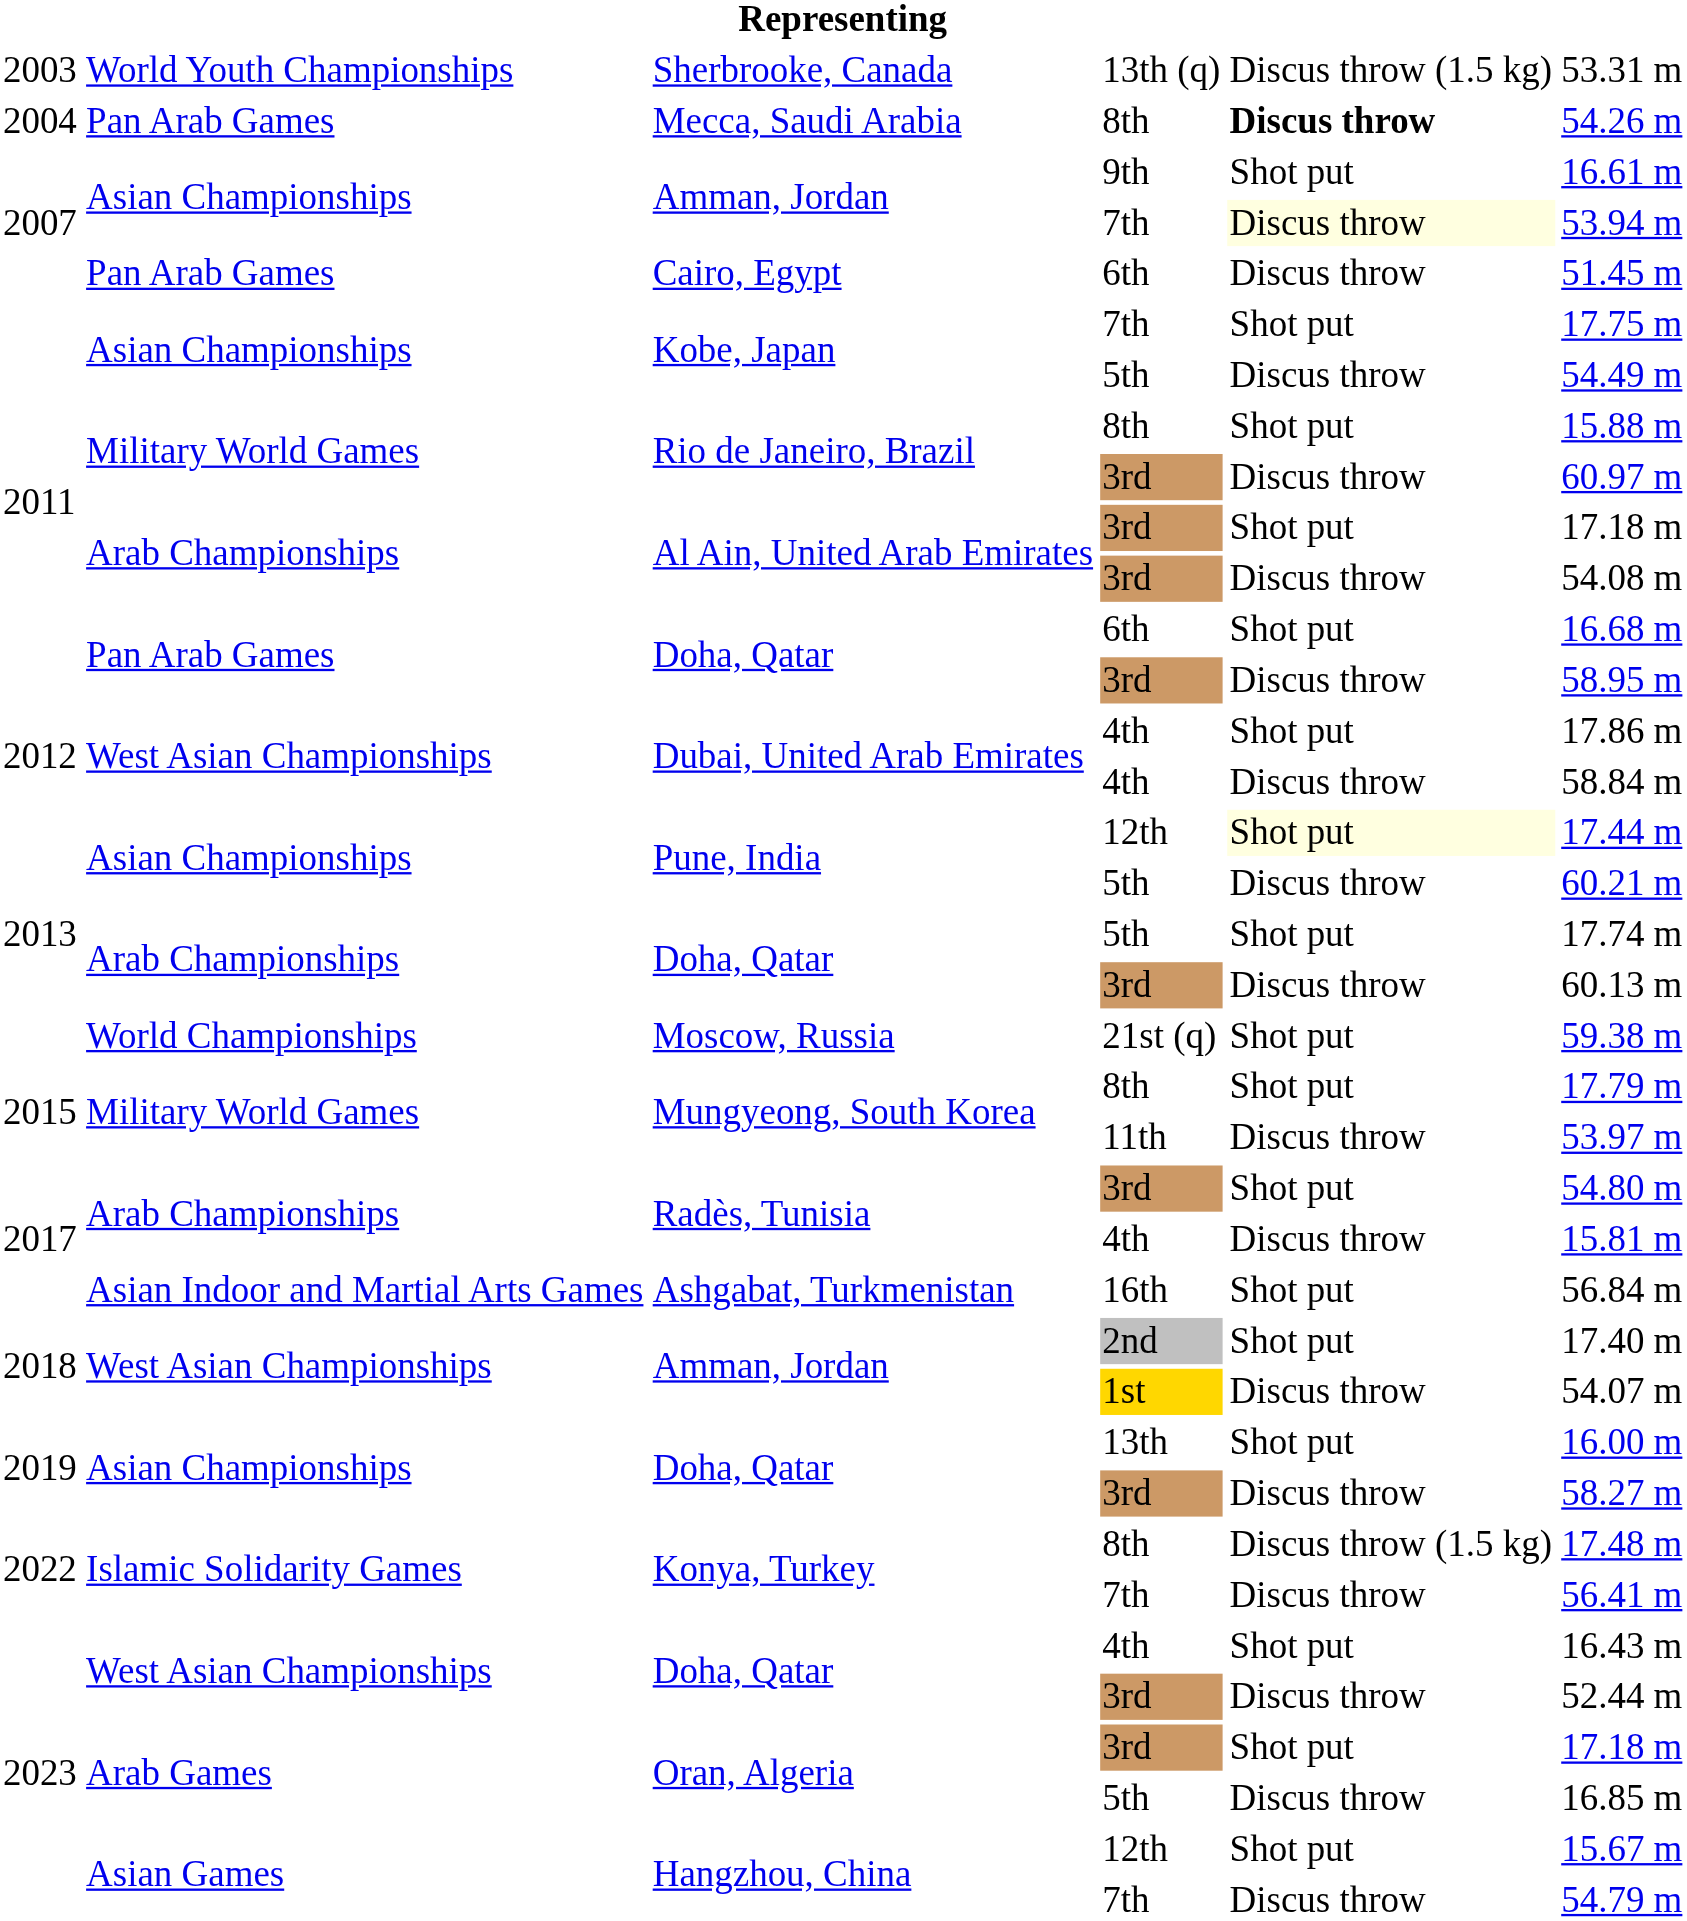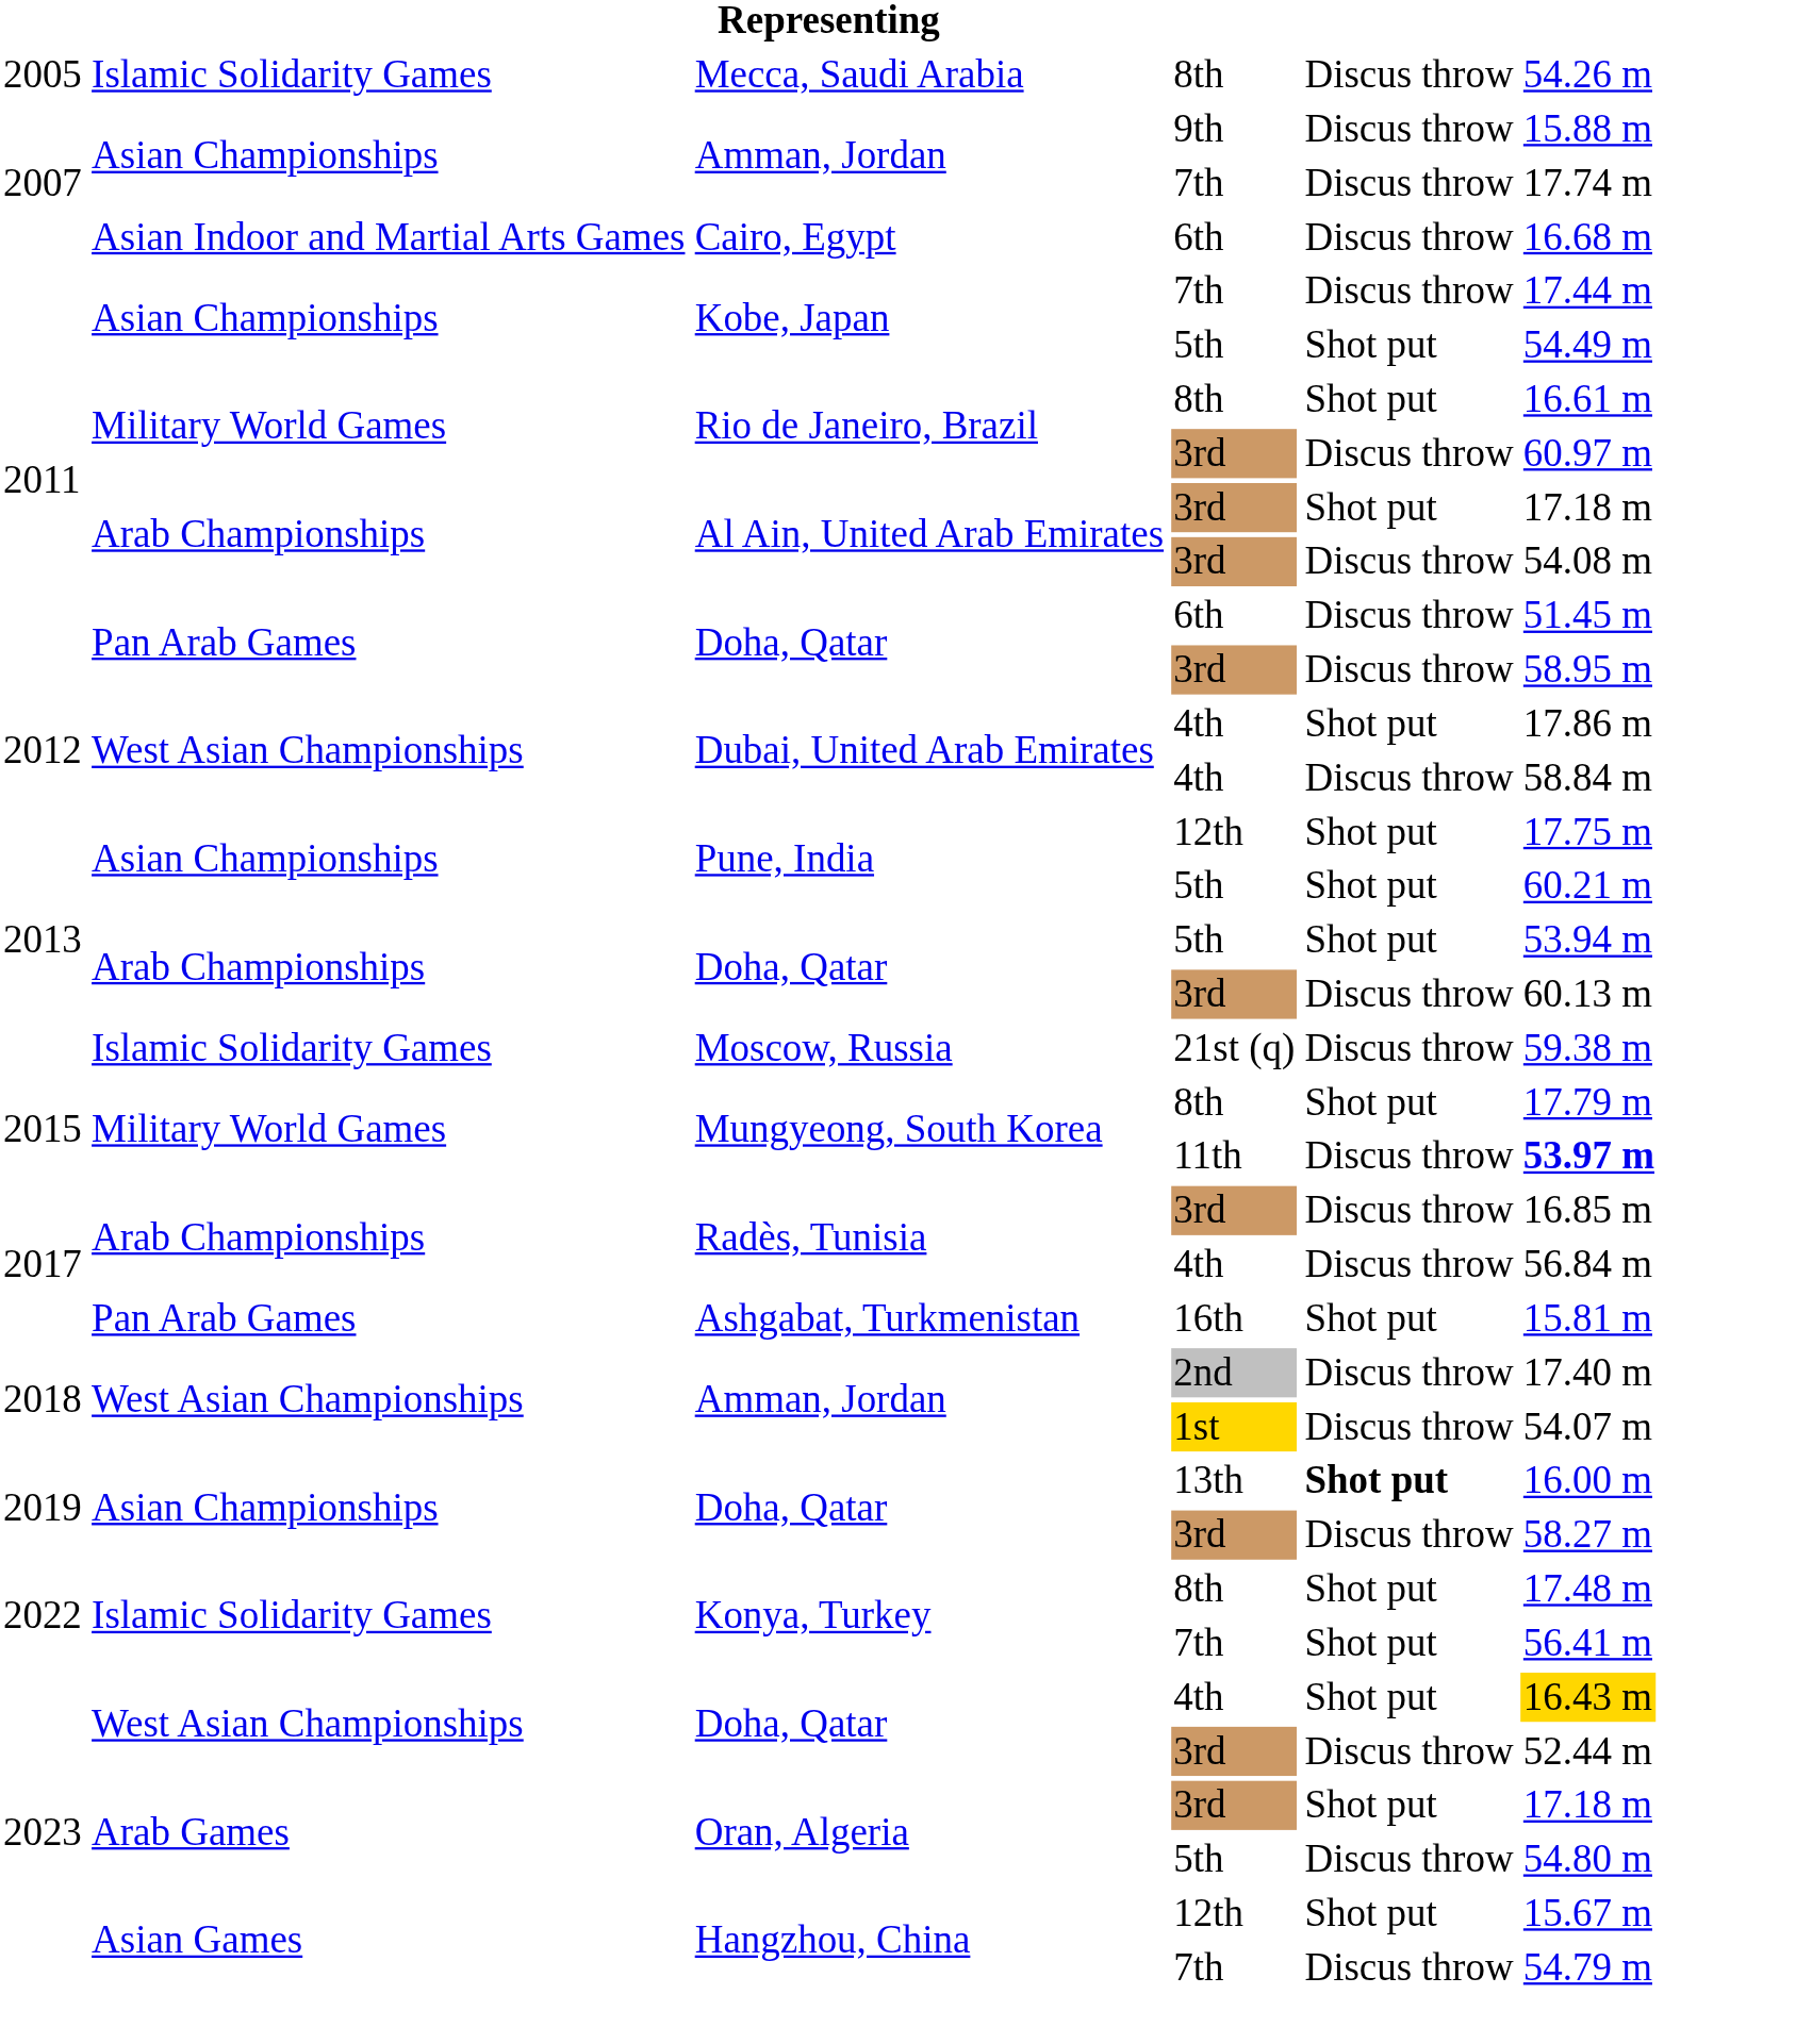 <table>
 <tr>
 <th colspan="6">Representing </th>
 </tr>
 <tr>
-<td>2003</td>
-<td><a href='#'>World Youth Championships</a></td>
-<td><a href='#'>Sherbrooke, Canada</a></td>
-<td>13th (q)</td>
-<td>Discus throw (1.5 kg)</td>
-<td>53.31 m</td>
-</tr>
-<tr>
-<td>2004</td>
-<td><a href='#'>Pan Arab Games</a></td>
+<td>2005</td>
+<td><a href='#'>Islamic Solidarity Games</a></td>
 <td><a href='#'>Mecca, Saudi Arabia</a></td>
 <td>8th</td>
-<td><strong>Discus throw</strong></td>
+<td>Discus throw</td>
 <td><a href='#'>54.26 m</a></td>
 </tr>
 <tr>
 <td rowspan=3>2007</td>
 <td rowspan=2><a href='#'>Asian Championships</a></td>
 <td rowspan=2><a href='#'>Amman, Jordan</a></td>
 <td>9th</td>
-<td>Shot put</td>
-<td><a href='#'>16.61 m</a></td>
+<td>Discus throw</td>
+<td><a href='#'>15.88 m</a></td>
 </tr>
 <tr>
 <td>7th</td>
-<td style="background: lightyellow;">Discus throw</td>
-<td><a href='#'>53.94 m</a></td>
+<td>Discus throw</td>
+<td>17.74 m</td>
 </tr>
 <tr>
-<td><a href='#'>Pan Arab Games</a></td>
+<td><a href='#'>Asian Indoor and Martial Arts Games</a></td>
 <td><a href='#'>Cairo, Egypt</a></td>
 <td>6th</td>
 <td>Discus throw</td>
-<td><a href='#'>51.45 m</a></td>
+<td><a href='#'>16.68 m</a></td>
 </tr>
 <tr>
 <td rowspan=8>2011</td>
 <td rowspan=2><a href='#'>Asian Championships</a></td>
 <td rowspan=2><a href='#'>Kobe, Japan</a></td>
 <td>7th</td>
-<td>Shot put</td>
-<td><a href='#'>17.75 m</a></td>
+<td>Discus throw</td>
+<td><a href='#'>17.44 m</a></td>
 </tr>
 <tr>
 <td>5th</td>
-<td>Discus throw</td>
+<td>Shot put</td>
 <td><a href='#'>54.49 m</a></td>
 </tr>
 <tr>
 <td rowspan=2><a href='#'>Military World Games</a></td>
 <td rowspan=2><a href='#'>Rio de Janeiro, Brazil</a></td>
 <td>8th</td>
 <td>Shot put</td>
-<td><a href='#'>15.88 m</a></td>
+<td><a href='#'>16.61 m</a></td>
 </tr>
 <tr>
 <td bgcolor=cc9966>3rd</td>
 <td>Discus throw</td>
 <td><a href='#'>60.97 m</a></td>
 </tr>
 <tr>
 <td rowspan=2><a href='#'>Arab Championships</a></td>
 <td rowspan=2><a href='#'>Al Ain, United Arab Emirates</a></td>
 <td bgcolor=cc9966>3rd</td>
 <td>Shot put</td>
 <td>17.18 m</td>
 </tr>
 <tr>
 <td bgcolor=cc9966>3rd</td>
 <td>Discus throw</td>
 <td>54.08 m</td>
 </tr>
 <tr>
 <td rowspan=2><a href='#'>Pan Arab Games</a></td>
 <td rowspan=2><a href='#'>Doha, Qatar</a></td>
 <td>6th</td>
-<td>Shot put</td>
-<td><a href='#'>16.68 m</a></td>
+<td>Discus throw</td>
+<td><a href='#'>51.45 m</a></td>
 </tr>
 <tr>
 <td bgcolor=cc9966>3rd</td>
 <td>Discus throw</td>
 <td><a href='#'>58.95 m</a></td>
 </tr>
 <tr>
 <td rowspan=2>2012</td>
 <td rowspan=2><a href='#'>West Asian Championships</a></td>
 <td rowspan=2><a href='#'>Dubai, United Arab Emirates</a></td>
 <td>4th</td>
 <td>Shot put</td>
 <td>17.86 m</td>
 </tr>
 <tr>
 <td>4th</td>
 <td>Discus throw</td>
 <td>58.84 m</td>
 </tr>
 <tr>
 <td rowspan=5>2013</td>
 <td rowspan=2><a href='#'>Asian Championships</a></td>
 <td rowspan=2><a href='#'>Pune, India</a></td>
 <td>12th</td>
-<td style="background: lightyellow;">Shot put</td>
-<td><a href='#'>17.44 m</a></td>
+<td>Shot put</td>
+<td><a href='#'>17.75 m</a></td>
 </tr>
 <tr>
 <td>5th</td>
-<td>Discus throw</td>
+<td>Shot put</td>
 <td><a href='#'>60.21 m</a></td>
 </tr>
 <tr>
 <td rowspan=2><a href='#'>Arab Championships</a></td>
 <td rowspan=2><a href='#'>Doha, Qatar</a></td>
 <td>5th</td>
 <td>Shot put</td>
-<td>17.74 m</td>
+<td><a href='#'>53.94 m</a></td>
 </tr>
 <tr>
 <td bgcolor=cc9966>3rd</td>
 <td>Discus throw</td>
 <td>60.13 m</td>
 </tr>
 <tr>
-<td><a href='#'>World Championships</a></td>
+<td><a href='#'>Islamic Solidarity Games</a></td>
 <td><a href='#'>Moscow, Russia</a></td>
 <td>21st (q)</td>
-<td>Shot put</td>
+<td>Discus throw</td>
 <td><a href='#'>59.38 m</a></td>
 </tr>
 <tr>
 <td rowspan=2>2015</td>
 <td rowspan=2><a href='#'>Military World Games</a></td>
 <td rowspan=2><a href='#'>Mungyeong, South Korea</a></td>
 <td>8th</td>
 <td>Shot put</td>
 <td><a href='#'>17.79 m</a></td>
 </tr>
 <tr>
 <td>11th</td>
 <td>Discus throw</td>
-<td><a href='#'>53.97 m</a></td>
+<td><strong><a href='#'>53.97 m</a></strong></td>
 </tr>
 <tr>
 <td rowspan=3>2017</td>
 <td rowspan=2><a href='#'>Arab Championships</a></td>
 <td rowspan=2><a href='#'>Radès, Tunisia</a></td>
 <td bgcolor=cc9966>3rd</td>
-<td>Shot put</td>
-<td><a href='#'>54.80 m</a></td>
+<td>Discus throw</td>
+<td>16.85 m</td>
 </tr>
 <tr>
 <td>4th</td>
 <td>Discus throw</td>
-<td><a href='#'>15.81 m</a></td>
+<td>56.84 m</td>
 </tr>
 <tr>
-<td><a href='#'>Asian Indoor and Martial Arts Games</a></td>
+<td><a href='#'>Pan Arab Games</a></td>
 <td><a href='#'>Ashgabat, Turkmenistan</a></td>
 <td>16th</td>
 <td>Shot put</td>
-<td>56.84 m</td>
+<td><a href='#'>15.81 m</a></td>
 </tr>
 <tr>
 <td rowspan=2>2018</td>
 <td rowspan=2><a href='#'>West Asian Championships</a></td>
 <td rowspan=2><a href='#'>Amman, Jordan</a></td>
 <td bgcolor=silver>2nd</td>
-<td>Shot put</td>
+<td>Discus throw</td>
 <td>17.40 m</td>
 </tr>
 <tr>
 <td bgcolor=gold>1st</td>
 <td>Discus throw</td>
 <td>54.07 m</td>
 </tr>
 <tr>
 <td rowspan=2>2019</td>
 <td rowspan=2><a href='#'>Asian Championships</a></td>
 <td rowspan=2><a href='#'>Doha, Qatar</a></td>
 <td>13th</td>
-<td>Shot put</td>
+<td><strong>Shot put</strong></td>
 <td><a href='#'>16.00 m</a></td>
 </tr>
 <tr>
 <td bgcolor=cc9966>3rd</td>
 <td>Discus throw</td>
 <td><a href='#'>58.27 m</a></td>
 </tr>
 <tr>
 <td rowspan=2>2022</td>
 <td rowspan=2><a href='#'>Islamic Solidarity Games</a></td>
 <td rowspan=2><a href='#'>Konya, Turkey</a></td>
 <td>8th</td>
-<td>Discus throw (1.5 kg)</td>
+<td>Shot put</td>
 <td><a href='#'>17.48 m</a></td>
 </tr>
 <tr>
 <td>7th</td>
-<td>Discus throw</td>
+<td>Shot put</td>
 <td><a href='#'>56.41 m</a></td>
 </tr>
 <tr>
 <td rowspan=6>2023</td>
 <td rowspan=2><a href='#'>West Asian Championships</a></td>
 <td rowspan=2><a href='#'>Doha, Qatar</a></td>
 <td>4th</td>
 <td>Shot put</td>
-<td>16.43 m</td>
+<td style="background: gold;">16.43 m</td>
 </tr>
 <tr>
 <td bgcolor=cc9966>3rd</td>
 <td>Discus throw</td>
 <td>52.44 m</td>
 </tr>
 <tr>
 <td rowspan=2><a href='#'>Arab Games</a></td>
 <td rowspan=2><a href='#'>Oran, Algeria</a></td>
 <td bgcolor=cc9966>3rd</td>
 <td>Shot put</td>
 <td><a href='#'>17.18 m</a></td>
 </tr>
 <tr>
 <td>5th</td>
 <td>Discus throw</td>
-<td>16.85 m</td>
+<td><a href='#'>54.80 m</a></td>
 </tr>
 <tr>
 <td rowspan=2><a href='#'>Asian Games</a></td>
 <td rowspan=2><a href='#'>Hangzhou, China</a></td>
 <td>12th</td>
 <td>Shot put</td>
 <td><a href='#'>15.67 m</a></td>
 </tr>
 <tr>
 <td>7th</td>
 <td>Discus throw</td>
 <td><a href='#'>54.79 m</a></td>
 </tr>
 </table>
